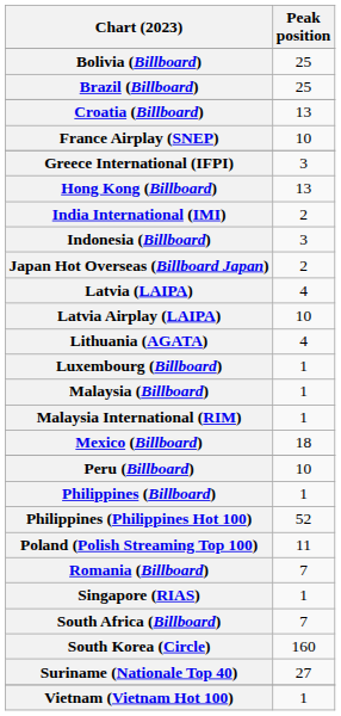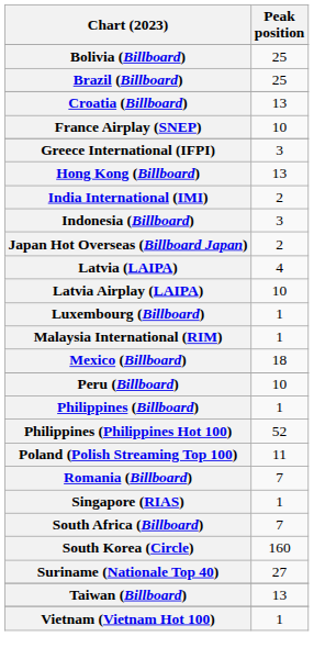 <table class="wikitable sortable plainrowheaders" style="text-align:center">
 <tr>
 <th scope="col">Chart (2023)</th>
 <th scope="col">Peak<br>position</th>
 </tr>
 <tr>
 </tr>
 <tr>
 </tr>
 <tr>
 </tr>
 <tr>
 <th scope="row">Bolivia (<em><a href='#'>Billboard</a></em>)</th>
 <td>25</td>
 </tr>
 <tr>
 <th scope="row"><a href='#'>Brazil</a> (<em><a href='#'>Billboard</a></em>)</th>
 <td>25</td>
 </tr>
 <tr>
 </tr>
 <tr>
 <th scope="row"><a href='#'>Croatia</a> (<em><a href='#'>Billboard</a></em>)</th>
 <td>13</td>
 </tr>
 <tr>
 <th scope="row">France Airplay (<a href='#'>SNEP</a>)</th>
 <td>10</td>
 </tr>
 <tr>
 </tr>
 <tr>
 <th scope="row">Greece International (IFPI)</th>
 <td>3</td>
 </tr>
 <tr>
 <th scope="row"><a href='#'>Hong Kong</a> (<em><a href='#'>Billboard</a></em>)</th>
 <td>13</td>
 </tr>
 <tr>
 <th scope="row"><a href='#'>India International</a> (<a href='#'>IMI</a>)</th>
 <td>2</td>
 </tr>
 <tr>
 <th scope="row">Indonesia (<em><a href='#'>Billboard</a></em>)</th>
 <td>3</td>
 </tr>
 <tr>
 <th scope="row">Japan Hot Overseas (<em><a href='#'>Billboard Japan</a></em>)</th>
 <td>2</td>
 </tr>
 <tr>
 <th scope="row">Latvia (<a href='#'>LAIPA</a>)</th>
 <td>4</td>
 </tr>
 <tr>
 <th scope="row">Latvia Airplay (<a href='#'>LAIPA</a>)</th>
 <td>10</td>
 </tr>
 <tr>
-<th scope="row">Lithuania (<a href='#'>AGATA</a>)</th>
-<td>4</td>
-</tr>
-<tr>
 <th scope="row">Luxembourg (<em><a href='#'>Billboard</a></em>)</th>
-<td>1</td>
-</tr>
-<tr>
-<th scope="row">Malaysia (<em><a href='#'>Billboard</a></em>)</th>
 <td>1</td>
 </tr>
 <tr>
 <th scope="row">Malaysia International (<a href='#'>RIM</a>)</th>
 <td>1</td>
 </tr>
 <tr>
 <th scope="row"><a href='#'>Mexico</a> (<em><a href='#'>Billboard</a></em>)</th>
 <td>18</td>
 </tr>
 <tr>
 </tr>
 <tr>
 </tr>
 <tr>
 <th scope="row">Peru (<em><a href='#'>Billboard</a></em>)</th>
 <td>10</td>
 </tr>
 <tr>
 <th scope="row"><a href='#'>Philippines</a> (<em><a href='#'>Billboard</a></em>)</th>
 <td>1</td>
 </tr>
 <tr>
 <th scope="row">Philippines (<a href='#'>Philippines Hot 100</a>)</th>
 <td>52</td>
 </tr>
 <tr>
 <th scope="row">Poland (<a href='#'>Polish Streaming Top 100</a>)</th>
 <td>11</td>
 </tr>
 <tr>
 <th scope="row"><a href='#'>Romania</a> (<em><a href='#'>Billboard</a></em>)</th>
 <td>7</td>
 </tr>
 <tr>
 <th scope="row">Singapore (<a href='#'>RIAS</a>)</th>
 <td>1</td>
 </tr>
 <tr>
 <th scope="row">South Africa (<em><a href='#'>Billboard</a></em>)</th>
 <td>7</td>
 </tr>
 <tr>
 <th scope="row">South Korea (<a href='#'>Circle</a>)</th>
 <td>160</td>
 </tr>
 <tr>
 <th scope="row">Suriname (<a href='#'>Nationale Top 40</a>)</th>
 <td>27</td>
 </tr>
 <tr>
 </tr>
 <tr>
+<th scope="row">Taiwan (<em><a href='#'>Billboard</a></em>)</th>
+<td>13</td>
+</tr>
+<tr>
 </tr>
 <tr>
 </tr>
 <tr>
 <th scope="row">Vietnam (<a href='#'>Vietnam Hot 100</a>)</th>
 <td>1</td>
 </tr>
 </table>
